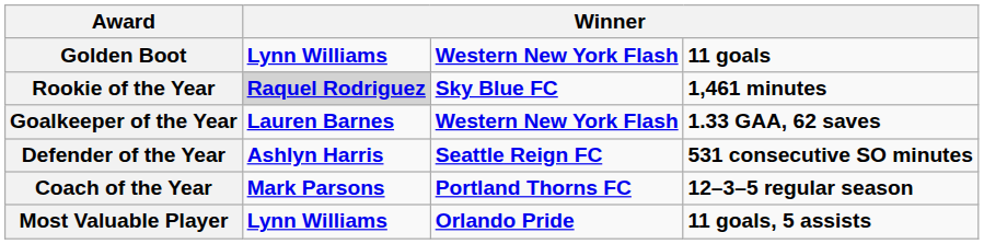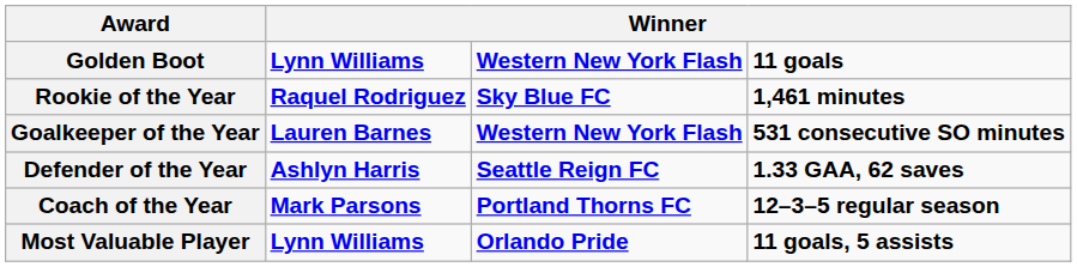 <table class="wikitable">
 <tr>
 <th>Award</th>
 <th colspan=3>Winner</th>
 </tr>
 <tr>
 <th>Golden Boot </th>
 <td><strong> <a href='#'>Lynn Williams</a></strong></td>
 <td><strong><a href='#'>Western New York Flash</a></strong></td>
 <td><strong>11 goals</strong></td>
 </tr>
 <tr>
 <th>Rookie of the Year </th>
-<td style="background: lightgrey;"><strong> <a href='#'>Raquel Rodriguez</a></strong></td>
+<td><strong> <a href='#'>Raquel Rodriguez</a></strong></td>
 <td><strong><a href='#'>Sky Blue FC</a></strong></td>
 <td><strong>1,461 minutes</strong></td>
 </tr>
 <tr>
 <th>Goalkeeper of the Year </th>
 <td><strong> <a href='#'>Lauren Barnes</a></strong></td>
 <td><strong><a href='#'>Western New York Flash</a></strong></td>
-<td><strong>1.33 GAA, 62 saves</strong></td>
+<td><strong>531 consecutive SO minutes</strong></td>
 </tr>
 <tr>
 <th>Defender of the Year </th>
 <td><strong> <a href='#'>Ashlyn Harris</a></strong></td>
 <td><strong><a href='#'>Seattle Reign FC</a></strong></td>
-<td><strong>531 consecutive SO minutes</strong></td>
+<td><strong>1.33 GAA, 62 saves</strong></td>
 </tr>
 <tr>
 <th>Coach of the Year </th>
 <td><strong> <a href='#'>Mark Parsons</a></strong></td>
 <td><strong><a href='#'>Portland Thorns FC</a></strong></td>
 <td><strong>12–3–5 regular season</strong></td>
 </tr>
 <tr>
 <th>Most Valuable Player </th>
 <td><strong> <a href='#'>Lynn Williams</a></strong></td>
 <td><strong><a href='#'>Orlando Pride</a></strong></td>
 <td><strong>11 goals, 5 assists</strong></td>
 </tr>
 </table>
